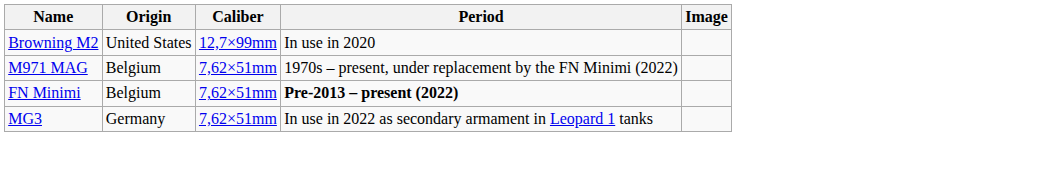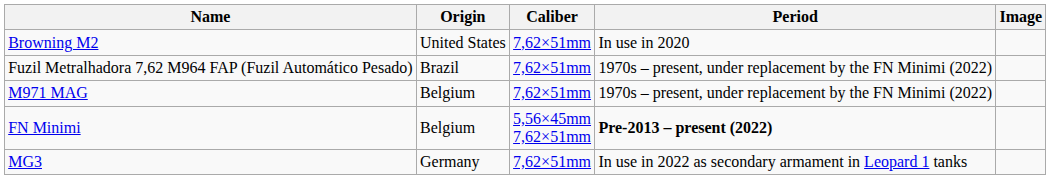 <table class="wikitable mw-collapsible mw-collapsed">
 <tr>
 <th>Name</th>
 <th>Origin</th>
 <th>Caliber</th>
 <th>Period</th>
 <th>Image</th>
 </tr>
 <tr>
 <td><a href='#'>Browning M2</a></td>
 <td>United States</td>
-<td><a href='#'>12,7×99mm</a></td>
+<td><a href='#'>7,62×51mm</a></td>
 <td>In use in 2020</td>
+<td></td>
+</tr>
+<tr>
+<td>Fuzil Metralhadora 7,62 M964 FAP (Fuzil Automático Pesado)</td>
+<td>Brazil</td>
+<td><a href='#'>7,62×51mm</a></td>
+<td>1970s – present, under replacement by the FN Minimi (2022)</td>
 <td></td>
 </tr>
 <tr>
 <td><a href='#'>M971 MAG</a></td>
 <td>Belgium</td>
 <td><a href='#'>7,62×51mm</a></td>
 <td>1970s – present, under replacement by the FN Minimi (2022)</td>
 <td></td>
 </tr>
 <tr>
 <td><a href='#'>FN Minimi</a></td>
 <td>Belgium</td>
-<td><a href='#'>7,62×51mm</a></td>
+<td><a href='#'>5,56×45mm</a><br><a href='#'>7,62×51mm</a></td>
 <td><strong>Pre-2013 – present (2022)</strong></td>
 <td></td>
 </tr>
 <tr>
 <td><a href='#'>MG3</a></td>
 <td>Germany</td>
 <td><a href='#'>7,62×51mm</a></td>
 <td>In use in 2022 as secondary armament in <a href='#'>Leopard 1</a> tanks </td>
 <td></td>
 </tr>
 </table>
